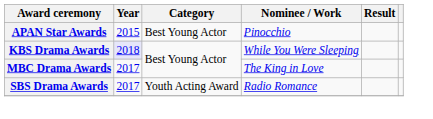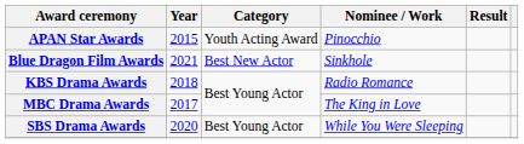 <table class="wikitable plainrowheaders sortable">
 <tr>
 <th scope="col">Award ceremony</th>
 <th scope="col">Year</th>
 <th scope="col">Category</th>
 <th scope="col">Nominee / Work</th>
 <th scope="col">Result</th>
 <th scope="col" class="unsortable"></th>
 </tr>
 <tr>
 <th scope="row"><a href='#'>APAN Star Awards</a></th>
 <td style="text-align:center"><a href='#'>2015</a></td>
-<td>Best Young Actor</td>
+<td>Youth Acting Award</td>
 <td><a href='#'><em>Pinocchio</em></a></td>
 <td></td>
 <td style="text-align:center"></td>
 </tr>
 <tr>
+<th scope="row"><a href='#'>Blue Dragon Film Awards</a></th>
+<td style="text-align:center"><a href='#'>2021</a></td>
+<td><a href='#'>Best New Actor</a></td>
+<td><em><a href='#'>Sinkhole</a></em></td>
+<td></td>
+<td style="text-align:center"></td>
+</tr>
+<tr>
 <th scope="row"><a href='#'>KBS Drama Awards</a></th>
-<td style="background: lavender; text-align:center"><a href='#'>2018</a></td>
+<td style="text-align:center"><a href='#'>2018</a></td>
 <td rowspan="2">Best Young Actor</td>
-<td><a href='#'><em>While You Were Sleeping</em></a></td>
+<td><a href='#'><em>Radio Romance</em></a></td>
 <td></td>
 <td style="text-align:center"></td>
 </tr>
 <tr>
 <th scope="row"><a href='#'>MBC Drama Awards</a></th>
 <td style="text-align:center"><a href='#'>2017</a></td>
 <td><em><a href='#'>The King in Love</a></em></td>
 <td></td>
 <td style="text-align:center"></td>
 </tr>
 <tr>
 <th scope="row"><a href='#'>SBS Drama Awards</a></th>
-<td style="text-align:center"><a href='#'>2017</a></td>
-<td>Youth Acting Award</td>
-<td><a href='#'><em>Radio Romance</em></a></td>
+<td style="text-align:center"><a href='#'>2020</a></td>
+<td>Best Young Actor</td>
+<td><a href='#'><em>While You Were Sleeping</em></a></td>
 <td></td>
 <td style="text-align:center"></td>
 </tr>
 <tr>
 </tr>
 </table>
